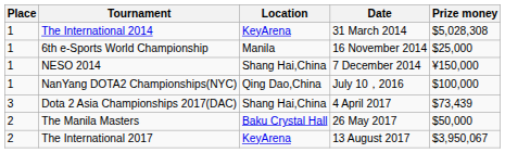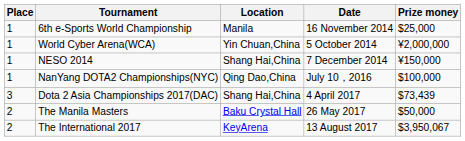 <table class="wikitable">
 <tr>
 <th>Place</th>
 <th>Tournament</th>
 <th>Location</th>
 <th>Date</th>
 <th>Prize money</th>
 </tr>
 <tr>
 <td>1</td>
-<td><a href='#'>The International 2014</a></td>
-<td><a href='#'>KeyArena</a></td>
-<td>31 March 2014</td>
-<td>$5,028,308</td>
-</tr>
-<tr>
-<td>1</td>
 <td>6th e-Sports World Championship</td>
 <td>Manila</td>
 <td>16 November 2014</td>
 <td>$25,000</td>
+</tr>
+<tr>
+<td>1</td>
+<td>World Cyber Arena(WCA)</td>
+<td>Yin Chuan,China</td>
+<td>5 October 2014</td>
+<td>¥2,000,000</td>
 </tr>
 <tr>
 <td>1</td>
 <td>NESO 2014</td>
 <td>Shang Hai,China</td>
 <td>7 December 2014</td>
 <td>¥150,000</td>
 </tr>
 <tr>
 <td>1</td>
 <td>NanYang DOTA2 Championships(NYC)</td>
 <td>Qing Dao,China</td>
 <td>July 10，2016</td>
 <td>$100,000</td>
 </tr>
 <tr>
 <td>3</td>
 <td>Dota 2 Asia Championships 2017(DAC)</td>
 <td>Shang Hai,China</td>
 <td>4 April 2017</td>
 <td>$73,439</td>
 </tr>
 <tr>
 <td>2</td>
 <td>The Manila Masters</td>
 <td><a href='#'>Baku Crystal Hall</a></td>
 <td>26 May 2017</td>
 <td>$50,000</td>
 </tr>
 <tr>
 <td>2</td>
 <td>The International 2017</td>
 <td><a href='#'>KeyArena</a></td>
 <td>13 August 2017</td>
 <td>$3,950,067</td>
 </tr>
 </table>
